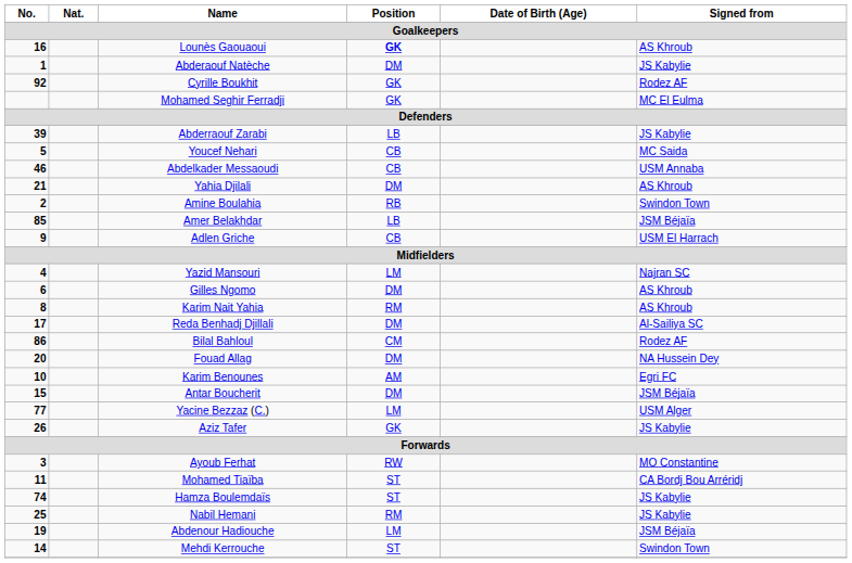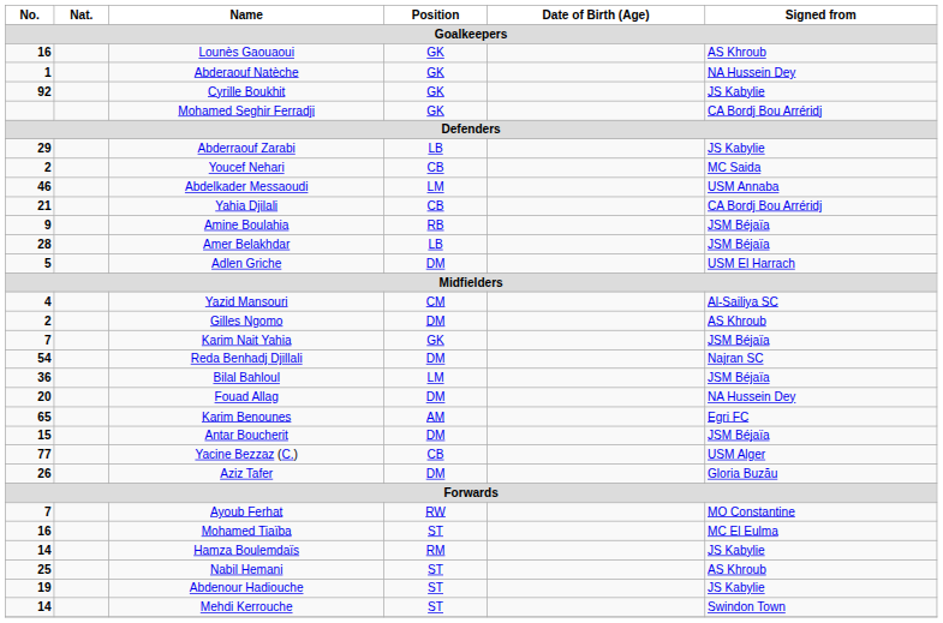 <table class="wikitable" style="text-align:center; font-size:90%; width:70%">
 <tr>
 <th style="background:white; color:black; text-align:center;">No.</th>
 <th style="background:white; color:black; text-align:center;">Nat.</th>
 <th style="background:white; color:black; text-align:center;">Name</th>
 <th style="background:white; color:black; text-align:center;">Position</th>
 <th style="background:white; color:black; text-align:center;">Date of Birth (Age)</th>
 <th style="background:white; color:black; text-align:center;">Signed from</th>
 </tr>
 <tr>
 <th colspan=10 style="background:#DCDCDC; text-align:center;">Goalkeepers</th>
 </tr>
 <tr>
 <td style="text-align:right"><strong>16</strong></td>
 <td></td>
 <td><a href='#'>Lounès Gaouaoui</a></td>
-<td><strong><a href='#'>GK</a></strong></td>
+<td><a href='#'>GK</a></td>
 <td></td>
 <td style="text-align:left"> <a href='#'>AS Khroub</a></td>
 </tr>
 <tr>
 <td style="text-align:right"><strong>1</strong></td>
 <td></td>
 <td><a href='#'>Abderaouf Natèche</a></td>
-<td><a href='#'>DM</a></td>
+<td><a href='#'>GK</a></td>
 <td></td>
-<td style="text-align:left"> <a href='#'>JS Kabylie</a></td>
+<td style="text-align:left"> <a href='#'>NA Hussein Dey</a></td>
 </tr>
 <tr>
 <td style="text-align:right"><strong>92</strong></td>
 <td></td>
 <td><a href='#'>Cyrille Boukhit</a></td>
 <td><a href='#'>GK</a></td>
 <td></td>
-<td style="text-align:left"> <a href='#'>Rodez AF</a></td>
+<td style="text-align:left"> <a href='#'>JS Kabylie</a></td>
 </tr>
 <tr>
 <td></td>
 <td></td>
 <td><a href='#'>Mohamed Seghir Ferradji</a></td>
 <td><a href='#'>GK</a></td>
 <td></td>
-<td style="text-align:left"> <a href='#'>MC El Eulma</a></td>
+<td style="text-align:left"> <a href='#'>CA Bordj Bou Arréridj</a></td>
 </tr>
 <tr>
 <th colspan=10 style="background:#DCDCDC; text-align:center;">Defenders</th>
 </tr>
 <tr>
-<td style="text-align:right"><strong>39</strong></td>
+<td style="text-align:right"><strong>29</strong></td>
 <td></td>
 <td><a href='#'>Abderraouf Zarabi</a></td>
 <td><a href='#'>LB</a></td>
 <td></td>
 <td style="text-align:left"> <a href='#'>JS Kabylie</a></td>
 </tr>
 <tr>
-<td style="text-align:right"><strong>5</strong></td>
+<td style="text-align:right"><strong>2</strong></td>
 <td></td>
 <td><a href='#'>Youcef Nehari</a></td>
 <td><a href='#'>CB</a></td>
 <td></td>
 <td style="text-align:left"> <a href='#'>MC Saida</a></td>
 </tr>
 <tr>
 <td style="text-align:right"><strong>46</strong></td>
 <td></td>
 <td><a href='#'>Abdelkader Messaoudi</a></td>
-<td><a href='#'>CB</a></td>
+<td><a href='#'>LM</a></td>
 <td></td>
 <td style="text-align:left"> <a href='#'>USM Annaba</a></td>
 </tr>
 <tr>
 <td style="text-align:right"><strong>21</strong></td>
 <td></td>
 <td><a href='#'>Yahia Djilali</a></td>
-<td><a href='#'>DM</a></td>
+<td><a href='#'>CB</a></td>
 <td></td>
-<td style="text-align:left"> <a href='#'>AS Khroub</a></td>
+<td style="text-align:left"> <a href='#'>CA Bordj Bou Arréridj</a></td>
 </tr>
 <tr>
-<td style="text-align:right"><strong>2</strong></td>
+<td style="text-align:right"><strong>9</strong></td>
 <td></td>
 <td><a href='#'>Amine Boulahia</a></td>
 <td><a href='#'>RB</a></td>
 <td></td>
-<td style="text-align:left"> <a href='#'>Swindon Town</a></td>
+<td style="text-align:left"> <a href='#'>JSM Béjaïa</a></td>
 </tr>
 <tr>
-<td style="text-align:right"><strong>85</strong></td>
+<td style="text-align:right"><strong>28</strong></td>
 <td></td>
 <td><a href='#'>Amer Belakhdar</a></td>
 <td><a href='#'>LB</a></td>
 <td></td>
 <td style="text-align:left"> <a href='#'>JSM Béjaïa</a></td>
 </tr>
 <tr>
-<td style="text-align:right"><strong>9</strong></td>
+<td style="text-align:right"><strong>5</strong></td>
 <td></td>
 <td><a href='#'>Adlen Griche</a></td>
-<td><a href='#'>CB</a></td>
+<td><a href='#'>DM</a></td>
 <td></td>
 <td style="text-align:left"> <a href='#'>USM El Harrach</a></td>
 </tr>
 <tr>
 <th colspan=10 style="background:#DCDCDC; text-align:center;">Midfielders</th>
 </tr>
 <tr>
 <td style="text-align:right"><strong>4</strong></td>
 <td></td>
 <td><a href='#'>Yazid Mansouri</a></td>
-<td><a href='#'>LM</a></td>
+<td><a href='#'>CM</a></td>
 <td></td>
-<td style="text-align:left"> <a href='#'>Najran SC</a></td>
+<td style="text-align:left"> <a href='#'>Al-Sailiya SC</a></td>
 </tr>
 <tr>
-<td style="text-align:right"><strong>6</strong></td>
+<td style="text-align:right"><strong>2</strong></td>
 <td></td>
 <td><a href='#'>Gilles Ngomo</a></td>
 <td><a href='#'>DM</a></td>
 <td></td>
 <td style="text-align:left"> <a href='#'>AS Khroub</a></td>
 </tr>
 <tr>
-<td style="text-align:right"><strong>8</strong></td>
+<td style="text-align:right"><strong>7</strong></td>
 <td></td>
 <td><a href='#'>Karim Nait Yahia</a></td>
-<td><a href='#'>RM</a></td>
+<td><a href='#'>GK</a></td>
 <td></td>
-<td style="text-align:left"> <a href='#'>AS Khroub</a></td>
+<td style="text-align:left"> <a href='#'>JSM Béjaïa</a></td>
 </tr>
 <tr>
-<td style="text-align:right"><strong>17</strong></td>
+<td style="text-align:right"><strong>54</strong></td>
 <td></td>
 <td><a href='#'>Reda Benhadj Djillali</a></td>
 <td><a href='#'>DM</a></td>
 <td></td>
-<td style="text-align:left"> <a href='#'>Al-Sailiya SC</a></td>
+<td style="text-align:left"> <a href='#'>Najran SC</a></td>
 </tr>
 <tr>
-<td style="text-align:right"><strong>86</strong></td>
+<td style="text-align:right"><strong>36</strong></td>
 <td></td>
 <td><a href='#'>Bilal Bahloul</a></td>
-<td><a href='#'>CM</a></td>
+<td><a href='#'>LM</a></td>
 <td></td>
-<td style="text-align:left"> <a href='#'>Rodez AF</a></td>
+<td style="text-align:left"> <a href='#'>JSM Béjaïa</a></td>
 </tr>
 <tr>
 <td style="text-align:right"><strong>20</strong></td>
 <td></td>
 <td><a href='#'>Fouad Allag</a></td>
 <td><a href='#'>DM</a></td>
 <td></td>
 <td style="text-align:left"> <a href='#'>NA Hussein Dey</a></td>
 </tr>
 <tr>
-<td style="text-align:right"><strong>10</strong></td>
+<td style="text-align:right"><strong>65</strong></td>
 <td></td>
 <td><a href='#'>Karim Benounes</a></td>
 <td><a href='#'>AM</a></td>
 <td></td>
 <td style="text-align:left"> <a href='#'>Egri FC</a></td>
 </tr>
 <tr>
 <td style="text-align:right"><strong>15</strong></td>
 <td></td>
 <td><a href='#'>Antar Boucherit</a></td>
 <td><a href='#'>DM</a></td>
 <td></td>
 <td style="text-align:left"> <a href='#'>JSM Béjaïa</a></td>
 </tr>
 <tr>
 <td style="text-align:right"><strong>77</strong></td>
 <td></td>
 <td><a href='#'>Yacine Bezzaz</a> (<a href='#'>C.</a>)</td>
-<td><a href='#'>LM</a></td>
+<td><a href='#'>CB</a></td>
 <td></td>
 <td style="text-align:left"> <a href='#'>USM Alger</a></td>
 </tr>
 <tr>
 <td style="text-align:right"><strong>26</strong></td>
 <td></td>
 <td><a href='#'>Aziz Tafer</a></td>
-<td><a href='#'>GK</a></td>
+<td><a href='#'>DM</a></td>
 <td></td>
-<td style="text-align:left"> <a href='#'>JS Kabylie</a></td>
+<td style="text-align:left"> <a href='#'>Gloria Buzău</a></td>
 </tr>
 <tr>
 <th colspan=10 style="background:#DCDCDC; text-align:center;">Forwards</th>
 </tr>
 <tr>
-<td style="text-align:right"><strong>3</strong></td>
+<td style="text-align:right"><strong>7</strong></td>
 <td></td>
 <td><a href='#'>Ayoub Ferhat</a></td>
 <td><a href='#'>RW</a></td>
 <td></td>
 <td style="text-align:left"> <a href='#'>MO Constantine</a></td>
 </tr>
 <tr>
-<td style="text-align:right"><strong>11</strong></td>
+<td style="text-align:right"><strong>16</strong></td>
 <td></td>
 <td><a href='#'>Mohamed Tiaïba</a></td>
 <td><a href='#'>ST</a></td>
 <td></td>
-<td style="text-align:left"> <a href='#'>CA Bordj Bou Arréridj</a></td>
+<td style="text-align:left"> <a href='#'>MC El Eulma</a></td>
 </tr>
 <tr>
-<td style="text-align:right"><strong>74</strong></td>
+<td style="text-align:right"><strong>14</strong></td>
 <td></td>
 <td><a href='#'>Hamza Boulemdaïs</a></td>
-<td><a href='#'>ST</a></td>
+<td><a href='#'>RM</a></td>
 <td></td>
 <td style="text-align:left"> <a href='#'>JS Kabylie</a></td>
 </tr>
 <tr>
 <td style="text-align:right"><strong>25</strong></td>
 <td></td>
 <td><a href='#'>Nabil Hemani</a></td>
-<td><a href='#'>RM</a></td>
+<td><a href='#'>ST</a></td>
 <td></td>
-<td style="text-align:left"> <a href='#'>JS Kabylie</a></td>
+<td style="text-align:left"> <a href='#'>AS Khroub</a></td>
 </tr>
 <tr>
 <td style="text-align:right"><strong>19</strong></td>
 <td></td>
 <td><a href='#'>Abdenour Hadiouche</a></td>
-<td><a href='#'>LM</a></td>
+<td><a href='#'>ST</a></td>
 <td></td>
-<td style="text-align:left"> <a href='#'>JSM Béjaïa</a></td>
+<td style="text-align:left"> <a href='#'>JS Kabylie</a></td>
 </tr>
 <tr>
 <td style="text-align:right"><strong>14</strong></td>
 <td></td>
 <td><a href='#'>Mehdi Kerrouche</a></td>
 <td><a href='#'>ST</a></td>
 <td></td>
 <td style="text-align:left"> <a href='#'>Swindon Town</a></td>
 </tr>
 <tr>
 </tr>
 </table>
